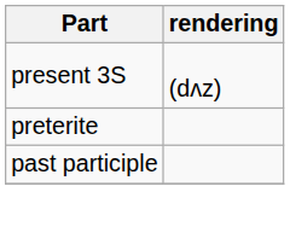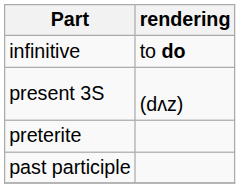 <table class="wikitable">
 <tr>
 <th>Part</th>
 <th>rendering</th>
+</tr>
+<tr>
+<td>infinitive</td>
+<td>to <strong>do</strong></td>
 </tr>
 <tr>
 <td>present 3S</td>
 <td><strong></strong> <br>(dʌz)</td>
 </tr>
 <tr>
 <td>preterite</td>
 <td><strong></strong></td>
 </tr>
 <tr>
 <td>past participle</td>
 <td><strong></strong></td>
 </tr>
 <tr>
 </tr>
 </table>
